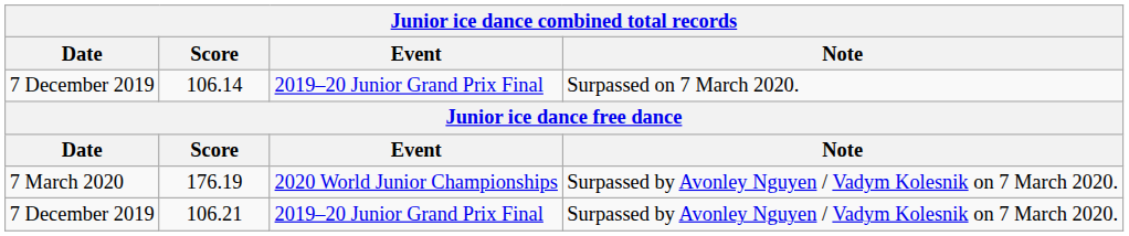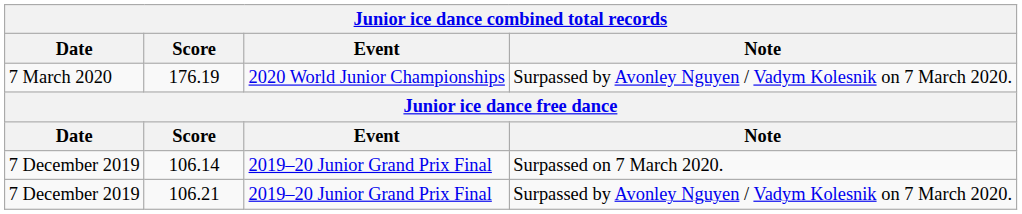 <table class="wikitable sortable">
 <tr>
 <th colspan=4 align=center><a href='#'>Junior ice dance combined total records</a></th>
+</tr>
+<tr>
+<th>Date</th>
+<th style="width:80px;">Score</th>
+<th>Event</th>
+<th>Note</th>
+</tr>
+<tr>
+<td>7 March 2020</td>
+<td style="text-align:center;">176.19</td>
+<td><a href='#'>2020 World Junior Championships</a></td>
+<td>Surpassed by <a href='#'>Avonley Nguyen</a> / <a href='#'>Vadym Kolesnik</a> on 7 March 2020.</td>
+</tr>
+<tr>
+<th colspan=4 align=center><a href='#'>Junior ice dance free dance</a></th>
 </tr>
 <tr>
 <th>Date</th>
 <th style="width:80px;">Score</th>
 <th>Event</th>
 <th>Note</th>
 </tr>
 <tr>
 <td>7 December 2019</td>
 <td style="text-align:center;">106.14</td>
 <td><a href='#'>2019–20 Junior Grand Prix Final</a></td>
 <td>Surpassed on 7 March 2020.</td>
 </tr>
 <tr>
-<th colspan=4 align=center><a href='#'>Junior ice dance free dance</a></th>
-</tr>
-<tr>
-<th>Date</th>
-<th style="width:80px;">Score</th>
-<th>Event</th>
-<th>Note</th>
-</tr>
-<tr>
-<td>7 March 2020</td>
-<td style="text-align:center;">176.19</td>
-<td><a href='#'>2020 World Junior Championships</a></td>
-<td>Surpassed by <a href='#'>Avonley Nguyen</a> / <a href='#'>Vadym Kolesnik</a> on 7 March 2020.</td>
-</tr>
-<tr>
 <td>7 December 2019</td>
 <td style="text-align:center;">106.21</td>
 <td><a href='#'>2019–20 Junior Grand Prix Final</a></td>
 <td>Surpassed by <a href='#'>Avonley Nguyen</a> / <a href='#'>Vadym Kolesnik</a> on 7 March 2020.</td>
 </tr>
 </table>
